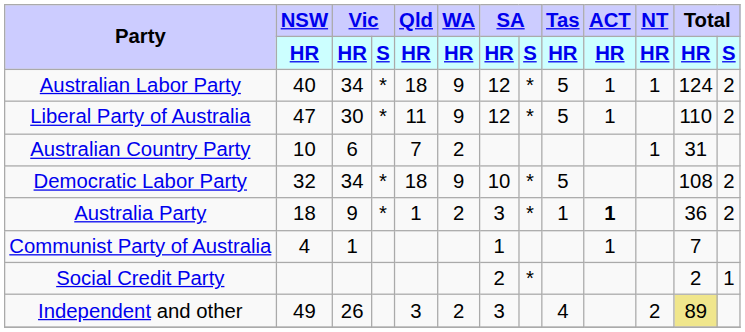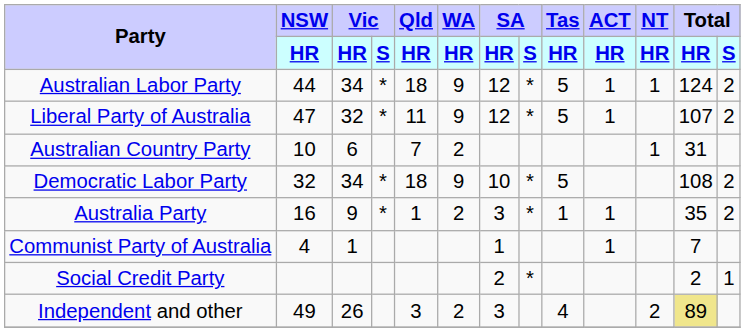 <table class="wikitable" style="text-align:center">
 <tr>
 <th rowspan="2" style="background:#ccf;">Party</th>
 <th style="background:#ccf;"><a href='#'>NSW</a></th>
 <th colspan="2" style="background:#ccf;"><a href='#'>Vic</a></th>
 <th style="background:#ccf;"><a href='#'>Qld</a></th>
 <th style="background:#ccf;"><a href='#'>WA</a></th>
 <th colspan="2" style="background:#ccf;"><a href='#'>SA</a></th>
 <th style="background:#ccf;"><a href='#'>Tas</a></th>
 <th style="background:#ccf;"><a href='#'>ACT</a></th>
 <th style="background:#ccf;"><a href='#'>NT</a></th>
 <th colspan="2" style="background:#ccf;">Total</th>
 </tr>
 <tr>
 <th style="background:#ccffff;"><a href='#'>HR</a></th>
 <th style="background:#ccffff;"><a href='#'>HR</a></th>
 <th style="background:#ccffff;"><a href='#'>S</a></th>
 <th style="background:#ccffff;"><a href='#'>HR</a></th>
 <th style="background:#ccffff;"><a href='#'>HR</a></th>
 <th style="background:#ccffff;"><a href='#'>HR</a></th>
 <th style="background:#ccffff;"><a href='#'>S</a></th>
 <th style="background:#ccffff;"><a href='#'>HR</a></th>
 <th style="background:#ccffff;"><a href='#'>HR</a></th>
 <th style="background:#ccffff;"><a href='#'>HR</a></th>
 <th style="background:#ccffff;"><a href='#'>HR</a></th>
 <th style="background:#ccffff;"><a href='#'>S</a></th>
 </tr>
 <tr>
 <td style="font-size:100%;"><a href='#'>Australian Labor Party</a></td>
-<td>40</td>
+<td>44</td>
 <td>34</td>
 <td>*</td>
 <td>18</td>
 <td>9</td>
 <td>12</td>
 <td>*</td>
 <td>5</td>
 <td>1</td>
 <td>1</td>
 <td>124</td>
 <td>2</td>
 </tr>
 <tr>
 <td style="font-size:100%;"><a href='#'>Liberal Party of Australia</a></td>
 <td>47</td>
-<td>30</td>
+<td>32</td>
 <td>*</td>
 <td>11</td>
 <td>9</td>
 <td>12</td>
 <td>*</td>
 <td>5</td>
 <td>1</td>
 <td></td>
-<td>110</td>
+<td>107</td>
 <td>2</td>
 </tr>
 <tr>
 <td style="font-size:100%;"><a href='#'>Australian Country Party</a></td>
 <td>10</td>
 <td>6</td>
 <td></td>
 <td>7</td>
 <td>2</td>
 <td></td>
 <td></td>
 <td></td>
 <td></td>
 <td>1</td>
 <td>31</td>
 <td></td>
 </tr>
 <tr>
 <td style="font-size:100%;"><a href='#'>Democratic Labor Party</a></td>
 <td>32</td>
 <td>34</td>
 <td>*</td>
 <td>18</td>
 <td>9</td>
 <td>10</td>
 <td>*</td>
 <td>5</td>
 <td></td>
 <td></td>
 <td>108</td>
 <td>2</td>
 </tr>
 <tr>
 <td style="font-size:100%;"><a href='#'>Australia Party</a></td>
-<td>18</td>
+<td>16</td>
 <td>9</td>
 <td>*</td>
 <td>1</td>
 <td>2</td>
 <td>3</td>
 <td>*</td>
 <td>1</td>
-<td><strong>1</strong></td>
+<td>1</td>
 <td></td>
-<td>36</td>
+<td>35</td>
 <td>2</td>
 </tr>
 <tr>
 <td style="font-size:100%;"><a href='#'>Communist Party of Australia</a></td>
 <td>4</td>
 <td>1</td>
 <td></td>
 <td></td>
 <td></td>
 <td>1</td>
 <td></td>
 <td></td>
 <td>1</td>
 <td></td>
 <td>7</td>
 <td></td>
 </tr>
 <tr>
 <td style="font-size:100%;"><a href='#'>Social Credit Party</a></td>
 <td></td>
 <td></td>
 <td></td>
 <td></td>
 <td></td>
 <td>2</td>
 <td>*</td>
 <td></td>
 <td></td>
 <td></td>
 <td>2</td>
 <td>1</td>
 </tr>
 <tr>
 <td style="font-size:100%;"><a href='#'>Independent</a> and other</td>
 <td>49</td>
 <td>26</td>
 <td></td>
 <td>3</td>
 <td>2</td>
 <td>3</td>
 <td></td>
 <td>4</td>
 <td></td>
 <td>2</td>
 <td style="background: khaki;">89</td>
 <td></td>
 </tr>
 <tr>
 </tr>
 </table>
